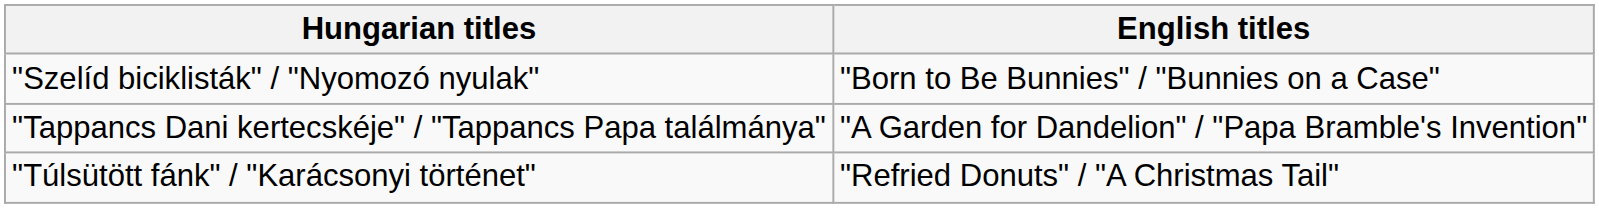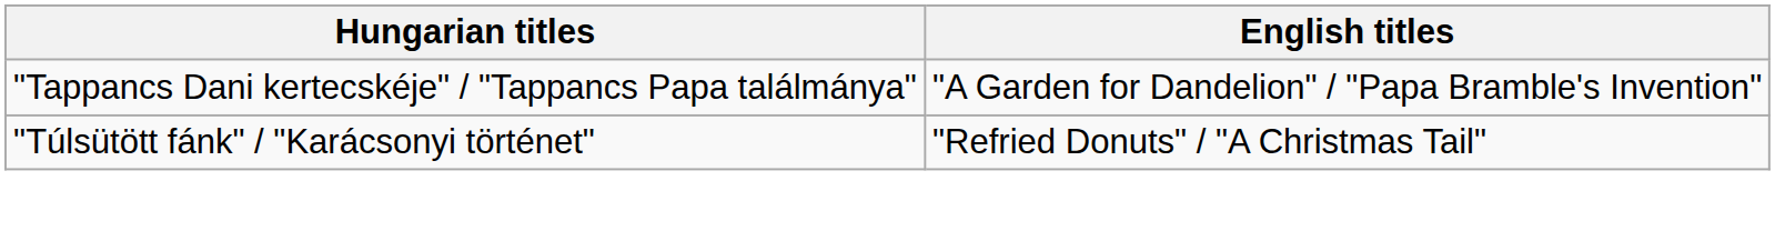 <table class="wikitable">
 <tr>
 <th>Hungarian titles</th>
 <th>English titles</th>
-</tr>
-<tr>
-<td>"Szelíd biciklisták" / "Nyomozó nyulak"</td>
-<td>"Born to Be Bunnies" / "Bunnies on a Case"</td>
 </tr>
 <tr>
 <td>"Tappancs Dani kertecskéje" / "Tappancs Papa találmánya"</td>
 <td>"A Garden for Dandelion" / "Papa Bramble's Invention"</td>
 </tr>
 <tr>
 <td>"Túlsütött fánk" / "Karácsonyi történet"</td>
 <td>"Refried Donuts" / "A Christmas Tail"</td>
 </tr>
 </table>
